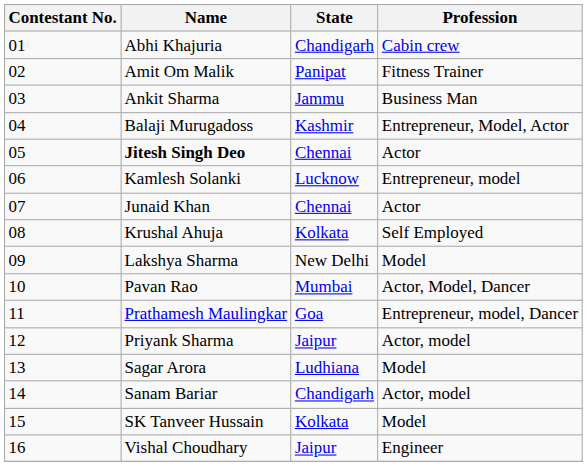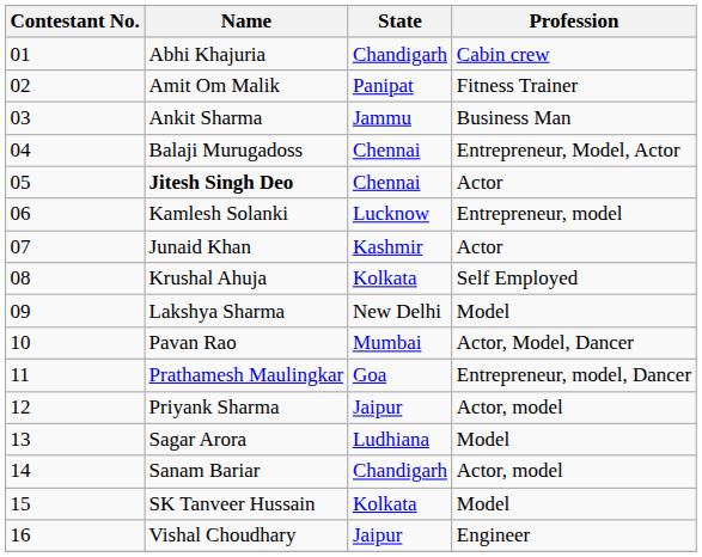 <table class="wikitable">
 <tr>
 <th>Contestant No.</th>
 <th>Name</th>
 <th>State</th>
 <th>Profession</th>
 </tr>
 <tr>
 <td>01</td>
 <td>Abhi Khajuria</td>
 <td><a href='#'>Chandigarh</a></td>
 <td><a href='#'>Cabin crew</a></td>
 </tr>
 <tr>
 <td>02</td>
 <td>Amit Om Malik</td>
 <td><a href='#'>Panipat</a></td>
 <td>Fitness Trainer</td>
 </tr>
 <tr>
 <td>03</td>
 <td>Ankit Sharma</td>
 <td><a href='#'>Jammu</a></td>
 <td>Business Man</td>
 </tr>
 <tr>
 <td>04</td>
 <td>Balaji Murugadoss</td>
-<td><a href='#'>Kashmir</a></td>
+<td><a href='#'>Chennai</a></td>
 <td>Entrepreneur, Model, Actor</td>
 </tr>
 <tr>
 <td>05</td>
 <td><strong>Jitesh Singh Deo</strong></td>
 <td><a href='#'>Chennai</a></td>
 <td>Actor</td>
 </tr>
 <tr>
 <td>06</td>
 <td>Kamlesh Solanki</td>
 <td><a href='#'>Lucknow</a></td>
 <td>Entrepreneur, model</td>
 </tr>
 <tr>
 <td>07</td>
 <td>Junaid Khan</td>
-<td><a href='#'>Chennai</a></td>
+<td><a href='#'>Kashmir</a></td>
 <td>Actor</td>
 </tr>
 <tr>
 <td>08</td>
 <td>Krushal Ahuja</td>
 <td><a href='#'>Kolkata</a></td>
 <td>Self Employed</td>
 </tr>
 <tr>
 <td>09</td>
 <td>Lakshya Sharma</td>
 <td>New Delhi</td>
 <td>Model</td>
 </tr>
 <tr>
 <td>10</td>
 <td>Pavan Rao</td>
 <td><a href='#'>Mumbai</a></td>
 <td>Actor, Model, Dancer</td>
 </tr>
 <tr>
 <td>11</td>
 <td><a href='#'>Prathamesh Maulingkar</a></td>
 <td><a href='#'>Goa</a></td>
 <td>Entrepreneur, model, Dancer</td>
 </tr>
 <tr>
 <td>12</td>
 <td>Priyank Sharma</td>
 <td><a href='#'>Jaipur</a></td>
 <td>Actor, model</td>
 </tr>
 <tr>
 <td>13</td>
 <td>Sagar Arora</td>
 <td><a href='#'>Ludhiana</a></td>
 <td>Model</td>
 </tr>
 <tr>
 <td>14</td>
 <td>Sanam Bariar</td>
 <td><a href='#'>Chandigarh</a></td>
 <td>Actor, model</td>
 </tr>
 <tr>
 <td>15</td>
 <td>SK Tanveer Hussain</td>
 <td><a href='#'>Kolkata</a></td>
 <td>Model</td>
 </tr>
 <tr>
 <td>16</td>
 <td>Vishal Choudhary</td>
 <td><a href='#'>Jaipur</a></td>
 <td>Engineer</td>
 </tr>
 <tr>
 </tr>
 </table>
